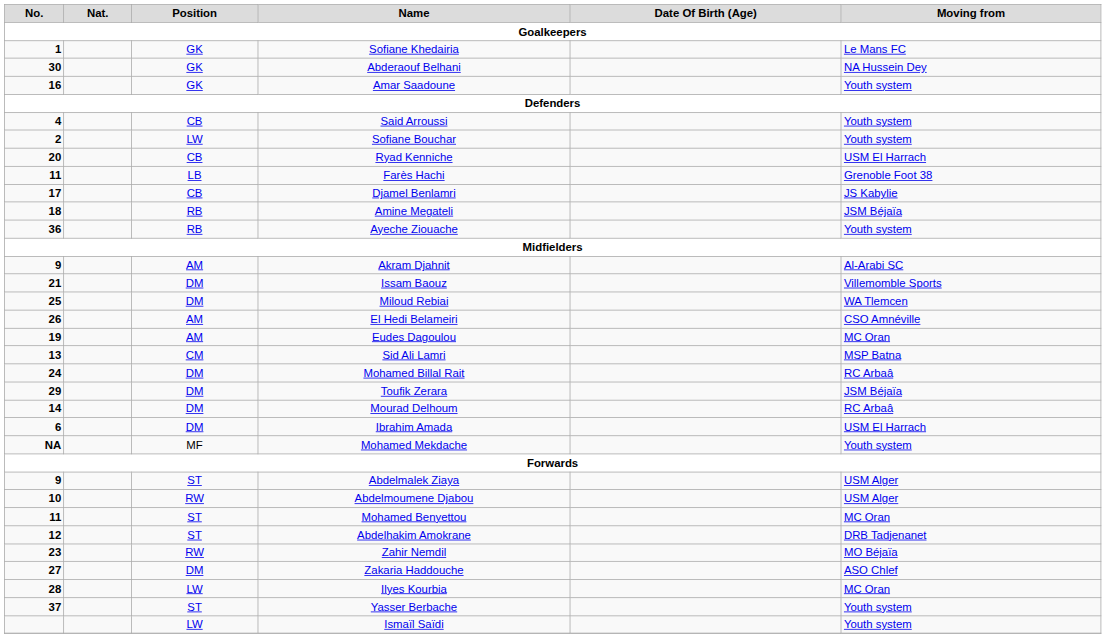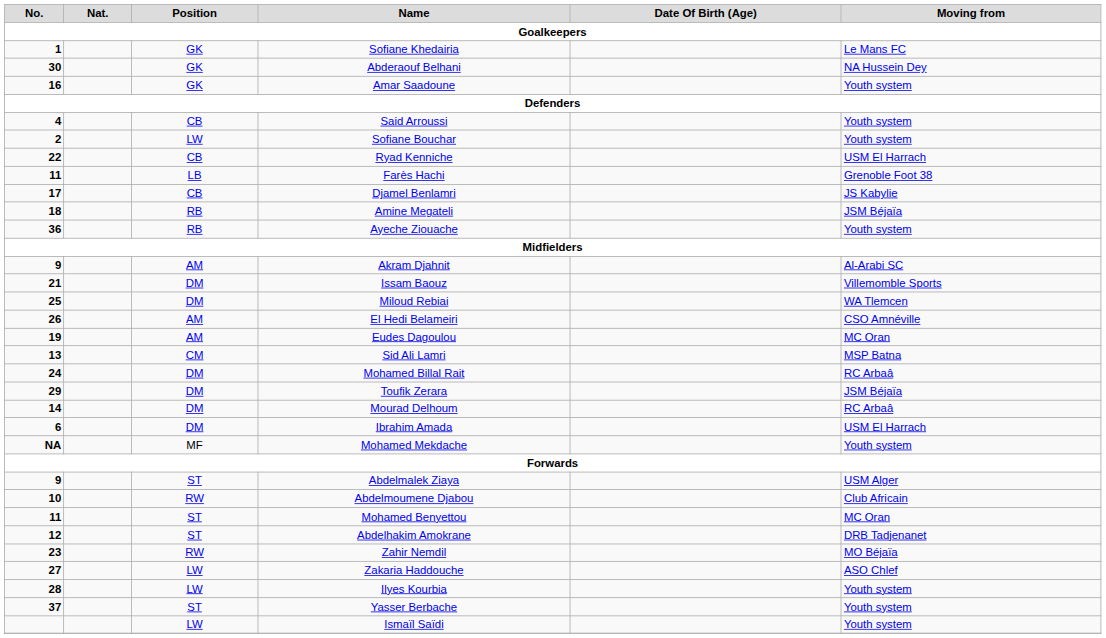 <table class="wikitable"  style="text-align:center; font-size:90%; width:70%;">
 <tr>
 <th style="background:#dcdcdc; color:black; text-align:center;">No.</th>
 <th style="background:#dcdcdc; color:black; text-align:center;">Nat.</th>
 <th style="background:#dcdcdc; color:black; text-align:center;">Position</th>
 <th style="background:#dcdcdc; color:black; text-align:center;">Name</th>
 <th style="background:#dcdcdc; color:black; text-align:center;">Date Of Birth (Age)</th>
 <th style="background:#dcdcdc; color:black; text-align:center;">Moving from</th>
 </tr>
 <tr>
 <th colspan="10" style="background:#FFFFFF; color:black; text-align:center;">Goalkeepers</th>
 </tr>
 <tr>
 <td style="text-align:right"><strong>1</strong></td>
 <td></td>
 <td><a href='#'>GK</a></td>
 <td><a href='#'>Sofiane Khedairia</a></td>
 <td></td>
 <td style="text-align:left"> <a href='#'>Le Mans FC</a></td>
 </tr>
 <tr>
 <td style="text-align:right"><strong>30</strong></td>
 <td></td>
 <td><a href='#'>GK</a></td>
 <td><a href='#'>Abderaouf Belhani</a></td>
 <td></td>
 <td style="text-align:left"> <a href='#'>NA Hussein Dey</a></td>
 </tr>
 <tr>
 <td style="text-align:right"><strong>16</strong></td>
 <td></td>
 <td><a href='#'>GK</a></td>
 <td><a href='#'>Amar Saadoune</a></td>
 <td></td>
 <td style="text-align:left"> <a href='#'>Youth system</a></td>
 </tr>
 <tr>
 <th colspan="10" style="background:#FFFFFF; color:black; text-align:center;">Defenders</th>
 </tr>
 <tr>
 <td style="text-align:right"><strong>4</strong></td>
 <td></td>
 <td><a href='#'>CB</a></td>
 <td><a href='#'>Said Arroussi</a></td>
 <td></td>
 <td style="text-align:left"> <a href='#'>Youth system</a></td>
 </tr>
 <tr>
 <td style="text-align:right"><strong>2</strong></td>
 <td></td>
 <td><a href='#'>LW</a></td>
 <td><a href='#'>Sofiane Bouchar</a></td>
 <td></td>
 <td style="text-align:left"> <a href='#'>Youth system</a></td>
 </tr>
 <tr>
-<td style="text-align:right"><strong>20</strong></td>
+<td style="text-align:right"><strong>22</strong></td>
 <td></td>
 <td><a href='#'>CB</a></td>
 <td><a href='#'>Ryad Kenniche</a></td>
 <td></td>
 <td style="text-align:left"> <a href='#'>USM El Harrach</a></td>
 </tr>
 <tr>
 <td style="text-align:right"><strong>11</strong></td>
 <td></td>
 <td><a href='#'>LB</a></td>
 <td><a href='#'>Farès Hachi</a></td>
 <td></td>
 <td style="text-align:left"> <a href='#'>Grenoble Foot 38</a></td>
 </tr>
 <tr>
 <td style="text-align:right"><strong>17</strong></td>
 <td></td>
 <td><a href='#'>CB</a></td>
 <td><a href='#'>Djamel Benlamri</a></td>
 <td></td>
 <td style="text-align:left"> <a href='#'>JS Kabylie</a></td>
 </tr>
 <tr>
 <td style="text-align:right"><strong>18</strong></td>
 <td></td>
 <td><a href='#'>RB</a></td>
 <td><a href='#'>Amine Megateli</a></td>
 <td></td>
 <td style="text-align:left"> <a href='#'>JSM Béjaïa</a></td>
 </tr>
 <tr>
 <td style="text-align:right"><strong>36</strong></td>
 <td></td>
 <td><a href='#'>RB</a></td>
 <td><a href='#'>Ayeche Ziouache</a></td>
 <td></td>
 <td style="text-align:left"> <a href='#'>Youth system</a></td>
 </tr>
 <tr>
 <th colspan="10" style="background:#FFFFFF; color:black; text-align:center;">Midfielders</th>
 </tr>
 <tr>
 <td style="text-align:right"><strong>9</strong></td>
 <td></td>
 <td><a href='#'>AM</a></td>
 <td><a href='#'>Akram Djahnit</a></td>
 <td></td>
 <td style="text-align:left"> <a href='#'>Al-Arabi SC</a></td>
 </tr>
 <tr>
 <td style="text-align:right"><strong>21</strong></td>
 <td></td>
 <td><a href='#'>DM</a></td>
 <td><a href='#'>Issam Baouz</a></td>
 <td></td>
 <td style="text-align:left"> <a href='#'>Villemomble Sports</a></td>
 </tr>
 <tr>
 <td style="text-align:right"><strong>25</strong></td>
 <td></td>
 <td><a href='#'>DM</a></td>
 <td><a href='#'>Miloud Rebiai</a></td>
 <td></td>
 <td style="text-align:left"> <a href='#'>WA Tlemcen</a></td>
 </tr>
 <tr>
 <td style="text-align:right"><strong>26</strong></td>
 <td></td>
 <td><a href='#'>AM</a></td>
 <td><a href='#'>El Hedi Belameiri</a></td>
 <td></td>
 <td style="text-align:left"> <a href='#'>CSO Amnéville</a></td>
 </tr>
 <tr>
 <td style="text-align:right"><strong>19</strong></td>
 <td></td>
 <td><a href='#'>AM</a></td>
 <td><a href='#'>Eudes Dagoulou</a></td>
 <td></td>
 <td style="text-align:left"> <a href='#'>MC Oran</a></td>
 </tr>
 <tr>
 <td style="text-align:right"><strong>13</strong></td>
 <td></td>
 <td><a href='#'>CM</a></td>
 <td><a href='#'>Sid Ali Lamri</a></td>
 <td></td>
 <td style="text-align:left"> <a href='#'>MSP Batna</a></td>
 </tr>
 <tr>
 <td style="text-align:right"><strong>24</strong></td>
 <td></td>
 <td><a href='#'>DM</a></td>
 <td><a href='#'>Mohamed Billal Rait</a></td>
 <td></td>
 <td style="text-align:left"> <a href='#'>RC Arbaâ</a></td>
 </tr>
 <tr>
 <td style="text-align:right"><strong>29</strong></td>
 <td></td>
 <td><a href='#'>DM</a></td>
 <td><a href='#'>Toufik Zerara</a></td>
 <td></td>
 <td style="text-align:left"> <a href='#'>JSM Béjaïa</a></td>
 </tr>
 <tr>
 <td style="text-align:right"><strong>14</strong></td>
 <td></td>
 <td><a href='#'>DM</a></td>
 <td><a href='#'>Mourad Delhoum</a></td>
 <td></td>
 <td style="text-align:left"> <a href='#'>RC Arbaâ</a></td>
 </tr>
 <tr>
 <td style="text-align:right"><strong>6</strong></td>
 <td></td>
 <td><a href='#'>DM</a></td>
 <td><a href='#'>Ibrahim Amada</a></td>
 <td></td>
 <td style="text-align:left"> <a href='#'>USM El Harrach</a></td>
 </tr>
 <tr>
 <td style="text-align:right"><strong>NA</strong></td>
 <td></td>
 <td>MF</td>
 <td><a href='#'>Mohamed Mekdache</a></td>
 <td></td>
 <td style="text-align:left"> <a href='#'>Youth system</a></td>
 </tr>
 <tr>
 <th colspan="10" style="background:#FFFFFF; color:black; text-align:center;">Forwards</th>
 </tr>
 <tr>
 <td style="text-align:right"><strong>9</strong></td>
 <td></td>
 <td><a href='#'>ST</a></td>
 <td><a href='#'>Abdelmalek Ziaya</a></td>
 <td></td>
 <td style="text-align:left"> <a href='#'>USM Alger</a></td>
 </tr>
 <tr>
 <td style="text-align:right"><strong>10</strong></td>
 <td></td>
 <td><a href='#'>RW</a></td>
 <td><a href='#'>Abdelmoumene Djabou</a></td>
 <td></td>
-<td style="text-align:left"> <a href='#'>USM Alger</a></td>
+<td style="text-align:left"> <a href='#'>Club Africain</a></td>
 </tr>
 <tr>
 <td style="text-align:right"><strong>11</strong></td>
 <td></td>
 <td><a href='#'>ST</a></td>
 <td><a href='#'>Mohamed Benyettou</a></td>
 <td></td>
 <td style="text-align:left"> <a href='#'>MC Oran</a></td>
 </tr>
 <tr>
 <td style="text-align:right"><strong>12</strong></td>
 <td></td>
 <td><a href='#'>ST</a></td>
 <td><a href='#'>Abdelhakim Amokrane</a></td>
 <td></td>
 <td style="text-align:left"> <a href='#'>DRB Tadjenanet</a></td>
 </tr>
 <tr>
 <td style="text-align:right"><strong>23</strong></td>
 <td></td>
 <td><a href='#'>RW</a></td>
 <td><a href='#'>Zahir Nemdil</a></td>
 <td></td>
 <td style="text-align:left"> <a href='#'>MO Béjaïa</a></td>
 </tr>
 <tr>
 <td style="text-align:right"><strong>27</strong></td>
 <td></td>
-<td><a href='#'>DM</a></td>
+<td><a href='#'>LW</a></td>
 <td><a href='#'>Zakaria Haddouche</a></td>
 <td></td>
 <td style="text-align:left"> <a href='#'>ASO Chlef</a></td>
 </tr>
 <tr>
 <td style="text-align:right"><strong>28</strong></td>
 <td></td>
 <td><a href='#'>LW</a></td>
 <td><a href='#'>Ilyes Kourbia</a></td>
 <td></td>
-<td style="text-align:left"> <a href='#'>MC Oran</a></td>
+<td style="text-align:left"> <a href='#'>Youth system</a></td>
 </tr>
 <tr>
 <td style="text-align:right"><strong>37</strong></td>
 <td></td>
 <td><a href='#'>ST</a></td>
 <td><a href='#'>Yasser Berbache</a></td>
 <td></td>
 <td style="text-align:left"> <a href='#'>Youth system</a></td>
 </tr>
 <tr>
 <td></td>
 <td></td>
 <td><a href='#'>LW</a></td>
 <td><a href='#'>Ismaïl Saïdi</a></td>
 <td></td>
 <td style="text-align:left"> <a href='#'>Youth system</a></td>
 </tr>
 <tr>
 </tr>
 </table>
